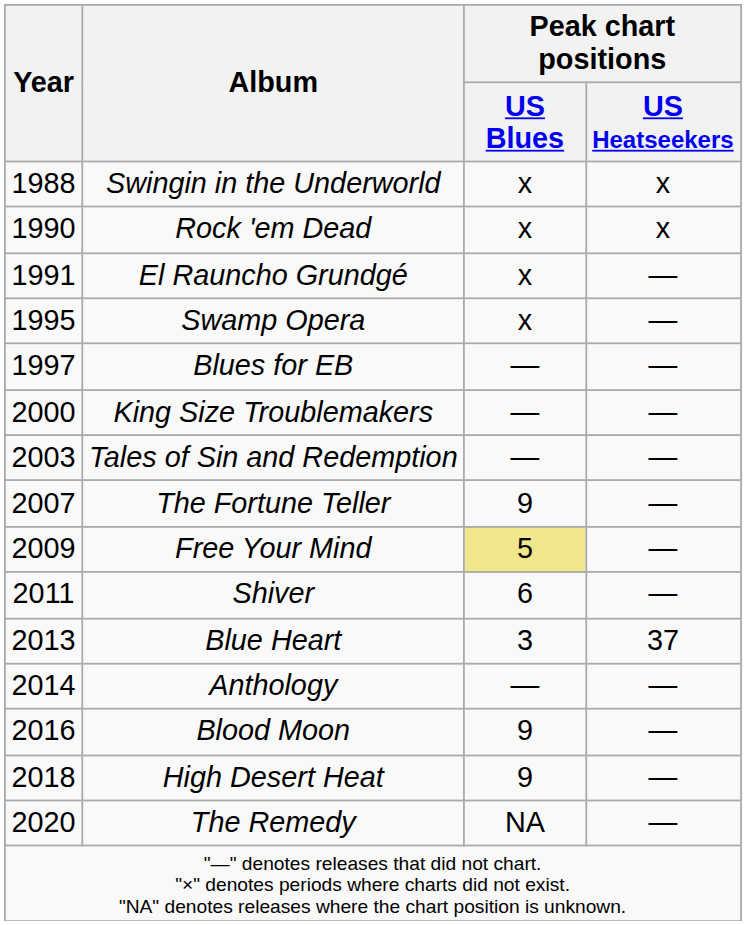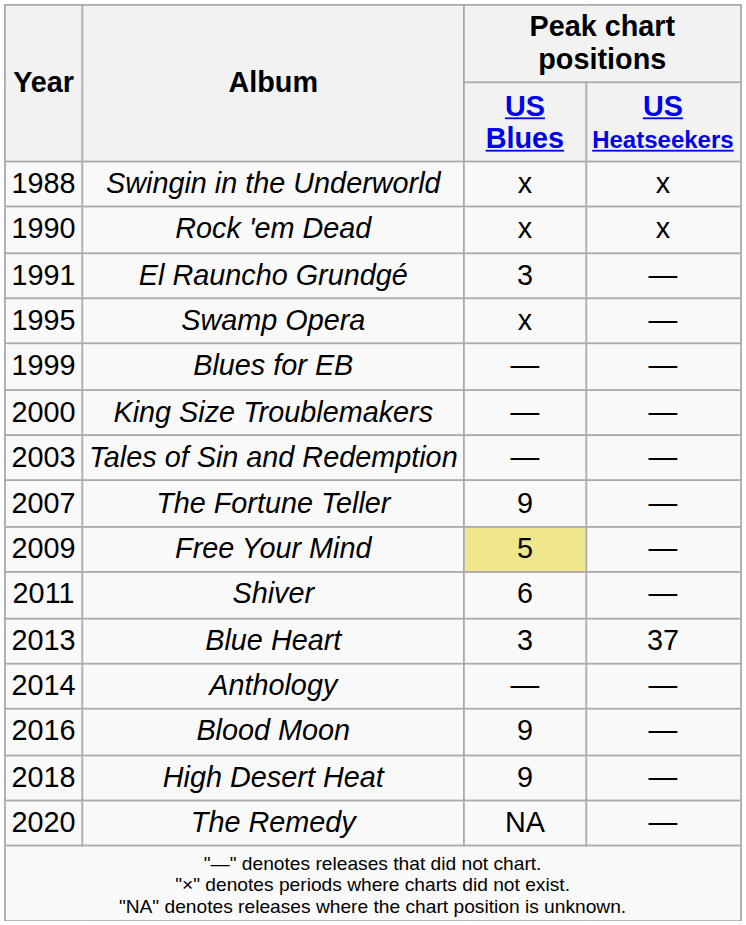 <table class="wikitable" style="text-align:center;">
 <tr>
 <th rowspan="2">Year</th>
 <th rowspan="2">Album</th>
 <th colspan="2">Peak chart positions</th>
 </tr>
 <tr>
 <th scope="col"; width="60px"><a href='#'>US<br>Blues</a></th>
 <th scope="col"; width="60px"><a href='#'>US<br><small><strong>Heatseekers</strong></small></a></th>
 </tr>
 <tr>
 <td>1988</td>
 <td><em>Swingin in the Underworld</em></td>
 <td>x</td>
 <td>x</td>
 </tr>
 <tr>
 <td>1990</td>
 <td><em>Rock 'em Dead</em></td>
 <td>x</td>
 <td>x</td>
 </tr>
 <tr>
 <td>1991</td>
 <td><em>El Rauncho Grundgé</em></td>
-<td>x</td>
+<td>3</td>
 <td>—</td>
 </tr>
 <tr>
 <td>1995</td>
 <td><em>Swamp Opera</em></td>
 <td>x</td>
 <td>—</td>
 </tr>
 <tr>
-<td>1997</td>
+<td>1999</td>
 <td><em>Blues for EB</em></td>
 <td>—</td>
 <td>—</td>
 </tr>
 <tr>
 <td>2000</td>
 <td><em>King Size Troublemakers</em></td>
 <td>—</td>
 <td>—</td>
 </tr>
 <tr>
 <td>2003</td>
 <td><em>Tales of Sin and Redemption</em></td>
 <td>—</td>
 <td>—</td>
 </tr>
 <tr>
 <td>2007</td>
 <td><em>The Fortune Teller</em></td>
 <td>9</td>
 <td>—</td>
 </tr>
 <tr>
 <td>2009</td>
 <td><em>Free Your Mind</em></td>
 <td style="background: khaki;">5</td>
 <td>—</td>
 </tr>
 <tr>
 <td>2011</td>
 <td><em>Shiver</em></td>
 <td>6</td>
 <td>—</td>
 </tr>
 <tr>
 <td>2013</td>
 <td><em>Blue Heart</em></td>
 <td>3</td>
 <td>37</td>
 </tr>
 <tr>
 <td>2014</td>
 <td><em>Anthology</em></td>
 <td>—</td>
 <td>—</td>
 </tr>
 <tr>
 <td>2016</td>
 <td><em>Blood Moon</em></td>
 <td>9</td>
 <td>—</td>
 </tr>
 <tr>
 <td>2018</td>
 <td><em>High Desert Heat</em></td>
 <td>9</td>
 <td>—</td>
 </tr>
 <tr>
 <td>2020</td>
 <td><em>The Remedy</em> </td>
 <td>NA</td>
 <td>—</td>
 </tr>
 <tr>
 <td colspan="4" style="text-align:center; font-size:8pt;">"—" denotes releases that did not chart.<br>"×" denotes periods where charts did not exist.<br>"NA" denotes releases where the chart position is unknown.</td>
 </tr>
 </table>
